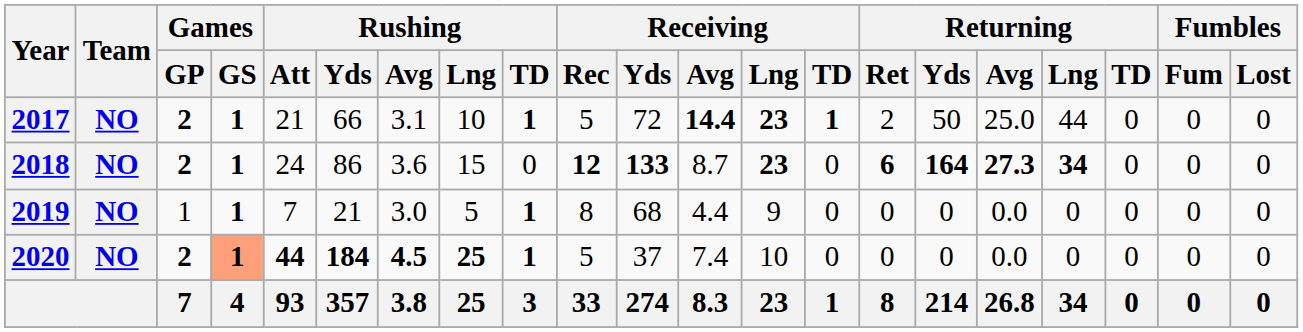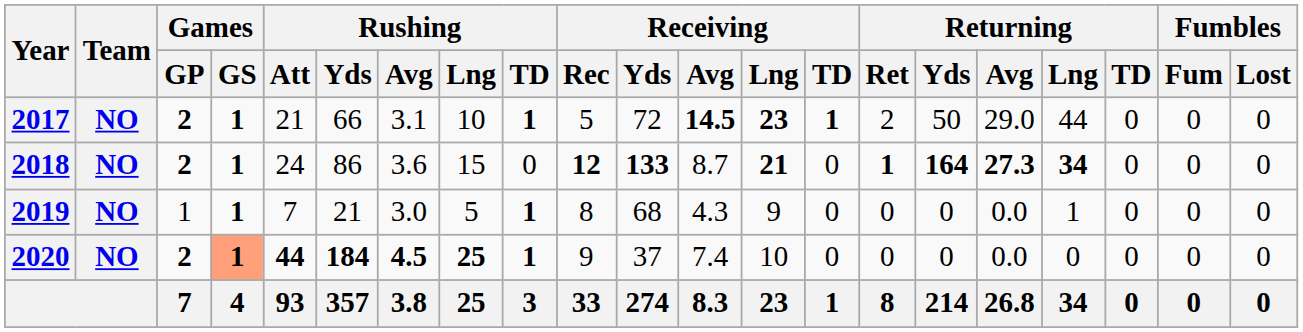 <table class="wikitable" style="text-align:center;">
 <tr>
 <th rowspan="2">Year</th>
 <th rowspan="2">Team</th>
 <th colspan="2">Games</th>
 <th colspan="5">Rushing</th>
 <th colspan="5">Receiving</th>
 <th colspan="5">Returning</th>
 <th colspan="2">Fumbles</th>
 </tr>
 <tr>
 <th>GP</th>
 <th>GS</th>
 <th>Att</th>
 <th>Yds</th>
 <th>Avg</th>
 <th>Lng</th>
 <th>TD</th>
 <th>Rec</th>
 <th>Yds</th>
 <th>Avg</th>
 <th>Lng</th>
 <th>TD</th>
 <th>Ret</th>
 <th>Yds</th>
 <th>Avg</th>
 <th>Lng</th>
 <th>TD</th>
 <th>Fum</th>
 <th>Lost</th>
 </tr>
 <tr>
 <th><a href='#'>2017</a></th>
 <th><a href='#'>NO</a></th>
 <td><strong>2</strong></td>
 <td><strong>1</strong></td>
 <td>21</td>
 <td>66</td>
 <td>3.1</td>
 <td>10</td>
 <td><strong>1</strong></td>
 <td>5</td>
 <td>72</td>
-<td><strong>14.4</strong></td>
+<td><strong>14.5</strong></td>
 <td><strong>23</strong></td>
 <td><strong>1</strong></td>
 <td>2</td>
 <td>50</td>
-<td>25.0</td>
+<td>29.0</td>
 <td>44</td>
 <td>0</td>
 <td>0</td>
 <td>0</td>
 </tr>
 <tr>
 <th><a href='#'>2018</a></th>
 <th><a href='#'>NO</a></th>
 <td><strong>2</strong></td>
 <td><strong>1</strong></td>
 <td>24</td>
 <td>86</td>
 <td>3.6</td>
 <td>15</td>
 <td>0</td>
 <td><strong>12</strong></td>
 <td><strong>133</strong></td>
 <td>8.7</td>
-<td><strong>23</strong></td>
+<td><strong>21</strong></td>
 <td>0</td>
-<td><strong>6</strong></td>
+<td><strong>1</strong></td>
 <td><strong>164</strong></td>
 <td><strong>27.3</strong></td>
 <td><strong>34</strong></td>
 <td>0</td>
 <td>0</td>
 <td>0</td>
 </tr>
 <tr>
 <th><a href='#'>2019</a></th>
 <th><a href='#'>NO</a></th>
 <td>1</td>
 <td><strong>1</strong></td>
 <td>7</td>
 <td>21</td>
 <td>3.0</td>
 <td>5</td>
 <td><strong>1</strong></td>
 <td>8</td>
 <td>68</td>
-<td>4.4</td>
+<td>4.3</td>
 <td>9</td>
 <td>0</td>
 <td>0</td>
 <td>0</td>
 <td>0.0</td>
-<td>0</td>
+<td>1</td>
 <td>0</td>
 <td>0</td>
 <td>0</td>
 </tr>
 <tr>
 <th><a href='#'>2020</a></th>
 <th><a href='#'>NO</a></th>
 <td><strong>2</strong></td>
 <td style="background: lightsalmon;"><strong>1</strong></td>
 <td><strong>44</strong></td>
 <td><strong>184</strong></td>
 <td><strong>4.5</strong></td>
 <td><strong>25</strong></td>
 <td><strong>1</strong></td>
-<td>5</td>
+<td>9</td>
 <td>37</td>
 <td>7.4</td>
 <td>10</td>
 <td>0</td>
 <td>0</td>
 <td>0</td>
 <td>0.0</td>
 <td>0</td>
 <td>0</td>
 <td>0</td>
 <td>0</td>
 </tr>
 <tr>
 <th colspan="2"></th>
 <th>7</th>
 <th>4</th>
 <th>93</th>
 <th>357</th>
 <th>3.8</th>
 <th>25</th>
 <th>3</th>
 <th>33</th>
 <th>274</th>
 <th>8.3</th>
 <th>23</th>
 <th>1</th>
 <th>8</th>
 <th>214</th>
 <th>26.8</th>
 <th>34</th>
 <th>0</th>
 <th>0</th>
 <th>0</th>
 </tr>
 </table>
